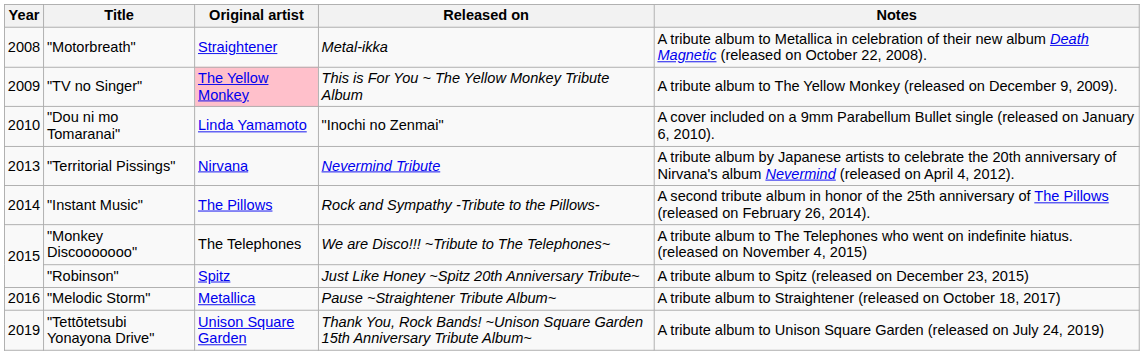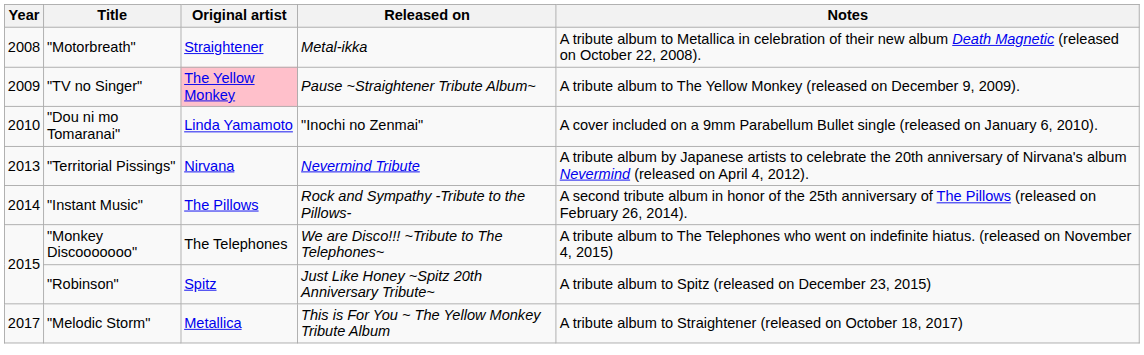 <table class="wikitable">
 <tr>
 <th>Year</th>
 <th>Title</th>
 <th>Original artist</th>
 <th>Released on</th>
 <th>Notes</th>
 </tr>
 <tr>
 <td>2008</td>
 <td>"Motorbreath"</td>
 <td><a href='#'>Straightener</a></td>
 <td><em>Metal-ikka</em></td>
 <td>A tribute album to Metallica in celebration of their new album <em><a href='#'>Death Magnetic</a></em> (released on October 22, 2008).</td>
 </tr>
 <tr>
 <td>2009</td>
 <td>"TV no Singer"</td>
 <td style="background: pink;"><a href='#'>The Yellow Monkey</a></td>
-<td><em>This is For You ~ The Yellow Monkey Tribute Album</em></td>
+<td><em>Pause ~Straightener Tribute Album~</em></td>
 <td>A tribute album to The Yellow Monkey (released on December 9, 2009).</td>
 </tr>
 <tr>
 <td>2010</td>
 <td>"Dou ni mo Tomaranai"</td>
 <td><a href='#'>Linda Yamamoto</a></td>
 <td>"Inochi no Zenmai"</td>
 <td>A cover included on a 9mm Parabellum Bullet single (released on January 6, 2010).</td>
 </tr>
 <tr>
 <td>2013</td>
 <td>"Territorial Pissings"</td>
 <td><a href='#'>Nirvana</a></td>
 <td><em><a href='#'>Nevermind Tribute</a></em></td>
 <td>A tribute album by Japanese artists to celebrate the 20th anniversary of Nirvana's album <em><a href='#'>Nevermind</a></em> (released on April 4, 2012).</td>
 </tr>
 <tr>
 <td>2014</td>
 <td>"Instant Music"</td>
 <td><a href='#'>The Pillows</a></td>
 <td><em>Rock and Sympathy -Tribute to the Pillows-</em></td>
 <td>A second tribute album in honor of the 25th anniversary of <a href='#'>The Pillows</a> (released on February 26, 2014).</td>
 </tr>
 <tr>
 <td rowspan="2">2015</td>
 <td>"Monkey Discooooooo"</td>
 <td>The Telephones</td>
 <td><em>We are Disco!!! ~Tribute to The Telephones~</em></td>
 <td>A tribute album to The Telephones who went on indefinite hiatus. (released on November 4, 2015)</td>
 </tr>
 <tr>
 <td>"Robinson"</td>
 <td><a href='#'>Spitz</a></td>
 <td><em>Just Like Honey ~Spitz 20th Anniversary Tribute~</em></td>
 <td>A tribute album to Spitz (released on December 23, 2015)</td>
 </tr>
 <tr>
-<td>2016</td>
+<td>2017</td>
 <td>"Melodic Storm"</td>
 <td><a href='#'>Metallica</a></td>
-<td><em>Pause ~Straightener Tribute Album~</em></td>
+<td><em>This is For You ~ The Yellow Monkey Tribute Album</em></td>
 <td>A tribute album to Straightener (released on October 18, 2017)</td>
 </tr>
-<tr>
-<td>2019</td>
-<td>"Tettōtetsubi Yonayona Drive"</td>
-<td><a href='#'>Unison Square Garden</a></td>
-<td><em>Thank You, Rock Bands! ~Unison Square Garden 15th Anniversary Tribute Album~</em></td>
-<td>A tribute album to Unison Square Garden (released on July 24, 2019)</td>
-</tr>
 </table>
